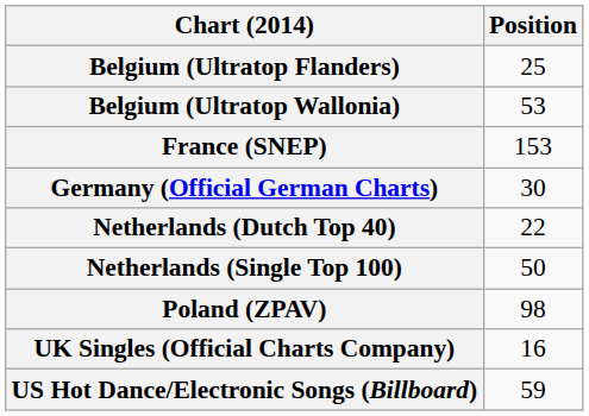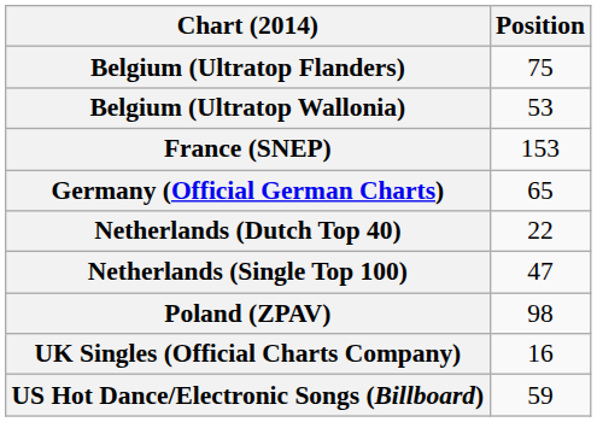 <table class="wikitable sortable plainrowheaders">
 <tr>
 <th>Chart (2014)</th>
 <th>Position</th>
 </tr>
 <tr>
 <th scope="row">Belgium (Ultratop Flanders)</th>
-<td style="text-align:center;">25</td>
+<td style="text-align:center;">75</td>
 </tr>
 <tr>
 <th scope="row">Belgium (Ultratop Wallonia)</th>
 <td style="text-align:center;">53</td>
 </tr>
 <tr>
 <th scope="row">France (SNEP)</th>
 <td style="text-align:center;">153</td>
 </tr>
 <tr>
 <th scope="row">Germany (<a href='#'>Official German Charts</a>)</th>
-<td style="text-align:center;">30</td>
+<td style="text-align:center;">65</td>
 </tr>
 <tr>
 <th scope="row">Netherlands (Dutch Top 40)</th>
 <td style="text-align:center;">22</td>
 </tr>
 <tr>
 <th scope="row">Netherlands (Single Top 100)</th>
-<td style="text-align:center;">50</td>
+<td style="text-align:center;">47</td>
 </tr>
 <tr>
 <th scope="row">Poland (ZPAV)</th>
 <td style="text-align:center;">98</td>
 </tr>
 <tr>
 <th scope="row">UK Singles (Official Charts Company)</th>
 <td style="text-align:center;">16</td>
 </tr>
 <tr>
 <th scope="row">US Hot Dance/Electronic Songs (<em>Billboard</em>)</th>
 <td style="text-align:center;">59</td>
 </tr>
 </table>
